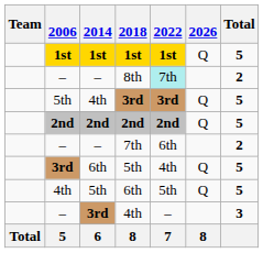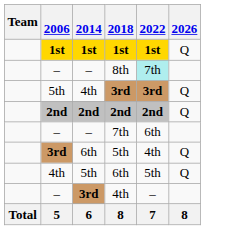 <table class=wikitable style="text-align:center">
 <tr>
 <th>Team</th>
 <th><br><a href='#'>2006</a></th>
 <th><br><a href='#'>2014</a></th>
 <th><br><a href='#'>2018</a></th>
 <th><br><a href='#'>2022</a></th>
 <th><br><a href='#'>2026</a></th>
-<th>Total</th>
 </tr>
 <tr>
 <td align=left></td>
 <td bgcolor=gold><strong>1st</strong></td>
 <td bgcolor=gold><strong>1st</strong></td>
 <td bgcolor=gold><strong>1st</strong></td>
 <td bgcolor=gold><strong>1st</strong></td>
 <td>Q</td>
-<td><strong>5</strong></td>
 </tr>
 <tr>
 <td align=left></td>
 <td>–</td>
 <td>–</td>
 <td>8th</td>
 <td style="background: paleturquoise;">7th</td>
 <td></td>
-<td><strong>2</strong></td>
 </tr>
 <tr>
 <td align=left></td>
 <td>5th</td>
 <td>4th</td>
 <td bgcolor=#cc9966><strong>3rd</strong></td>
 <td bgcolor=cc9966><strong>3rd</strong></td>
 <td>Q</td>
-<td><strong>5</strong></td>
 </tr>
 <tr>
 <td align=left></td>
 <td bgcolor=silver><strong>2nd</strong></td>
 <td bgcolor=silver><strong>2nd</strong></td>
 <td bgcolor=silver><strong>2nd</strong></td>
 <td bgcolor=silver><strong>2nd</strong></td>
 <td>Q</td>
-<td><strong>5</strong></td>
 </tr>
 <tr>
 <td align=left></td>
 <td>–</td>
 <td>–</td>
 <td>7th</td>
 <td>6th</td>
 <td></td>
-<td><strong>2</strong></td>
 </tr>
 <tr>
 <td align=left></td>
 <td bgcolor=#cc9966><strong>3rd</strong></td>
 <td>6th</td>
 <td>5th</td>
 <td>4th</td>
 <td>Q</td>
-<td><strong>5</strong></td>
 </tr>
 <tr>
 <td align=left></td>
 <td>4th</td>
 <td>5th</td>
 <td>6th</td>
 <td>5th</td>
 <td>Q</td>
-<td><strong>5</strong></td>
 </tr>
 <tr>
 <td align=left></td>
 <td>–</td>
 <td bgcolor=#cc9966><strong>3rd</strong></td>
 <td>4th</td>
 <td>–</td>
 <td></td>
-<td><strong>3</strong></td>
 </tr>
 <tr>
 <th>Total</th>
 <th>5</th>
 <th>6</th>
 <th>8</th>
 <th>7</th>
 <th>8</th>
-<th></th>
 </tr>
 </table>
